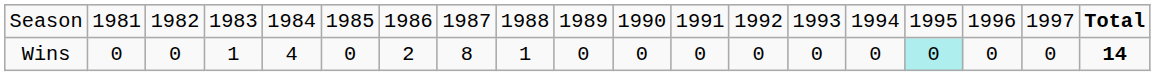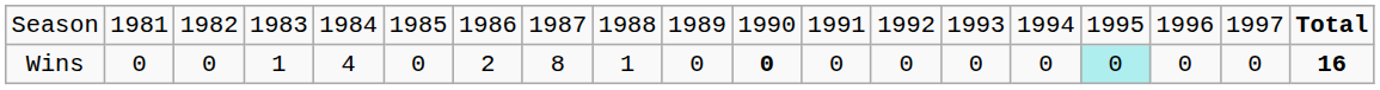 <table class="wikitable sortable">
 <tr>
 <td>Season</td>
 <td>1981</td>
 <td>1982</td>
 <td>1983</td>
 <td>1984</td>
 <td>1985</td>
 <td>1986</td>
 <td>1987</td>
 <td>1988</td>
 <td>1989</td>
 <td>1990</td>
 <td>1991</td>
 <td>1992</td>
 <td>1993</td>
 <td>1994</td>
 <td>1995</td>
 <td>1996</td>
 <td>1997</td>
 <td><strong>Total</strong></td>
 </tr>
 <tr align=center>
 <td>Wins</td>
 <td>0</td>
 <td>0</td>
 <td>1</td>
 <td>4</td>
 <td>0</td>
 <td>2</td>
 <td>8</td>
 <td>1</td>
 <td>0</td>
-<td>0</td>
+<td><strong>0</strong></td>
 <td>0</td>
 <td>0</td>
 <td>0</td>
 <td>0</td>
 <td style="background: paleturquoise;">0</td>
 <td>0</td>
 <td>0</td>
-<td><strong>14</strong></td>
+<td><strong>16</strong></td>
 </tr>
 </table>
